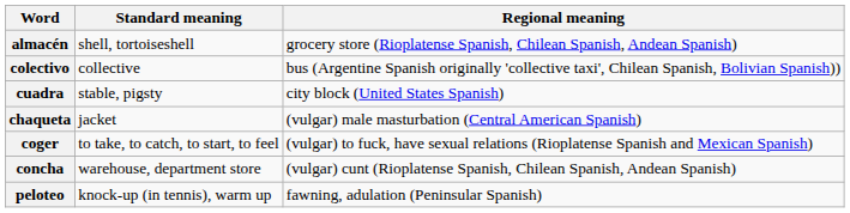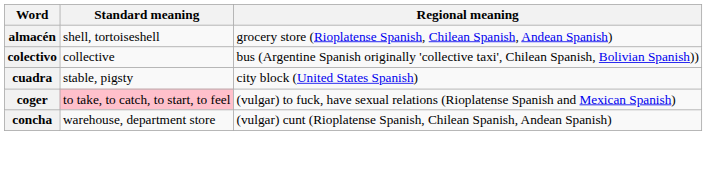 <table class="wikitable">
 <tr>
 <th scope="col">Word</th>
 <th scope="col">Standard meaning</th>
 <th scope="col">Regional meaning</th>
 </tr>
 <tr>
 <th scope="row">almacén</th>
 <td>shell, tortoiseshell</td>
 <td>grocery store (<a href='#'>Rioplatense Spanish</a>, <a href='#'>Chilean Spanish</a>, <a href='#'>Andean Spanish</a>)</td>
 </tr>
 <tr>
 <th scope="row">colectivo</th>
 <td>collective</td>
 <td>bus (Argentine Spanish originally 'collective taxi', Chilean Spanish, <a href='#'>Bolivian Spanish</a>))</td>
 </tr>
 <tr>
 <th scope="row">cuadra</th>
 <td>stable, pigsty</td>
 <td>city block (<a href='#'>United States Spanish</a>)</td>
 </tr>
 <tr>
-<th scope="row">chaqueta</th>
-<td>jacket</td>
-<td>(vulgar) male masturbation (<a href='#'>Central American Spanish</a>)</td>
-</tr>
-<tr>
 <th scope="row">coger</th>
-<td>to take, to catch, to start, to feel</td>
+<td style="background: pink;">to take, to catch, to start, to feel</td>
 <td>(vulgar) to fuck, have sexual relations (Rioplatense Spanish and <a href='#'>Mexican Spanish</a>)</td>
 </tr>
 <tr>
 <th scope="row">concha</th>
 <td>warehouse, department store</td>
 <td>(vulgar) cunt (Rioplatense Spanish, Chilean Spanish, Andean Spanish)</td>
 </tr>
-<tr>
-<th scope="row">peloteo</th>
-<td>knock-up (in tennis), warm up</td>
-<td>fawning, adulation (Peninsular Spanish)</td>
-</tr>
 </table>
